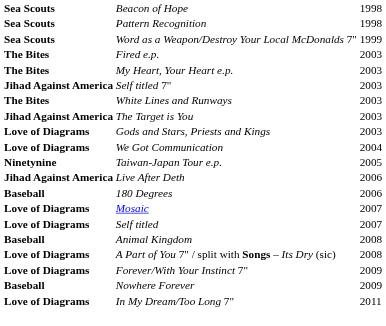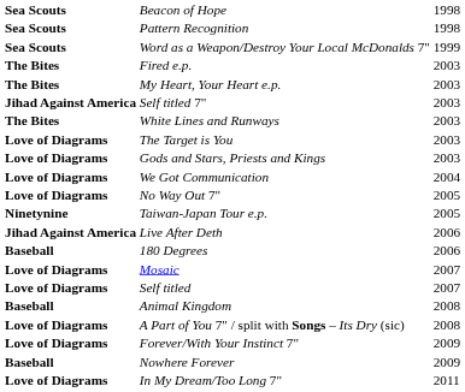 <table>
 <tr>
 <td><strong>Sea Scouts</strong></td>
 <td><em>Beacon of Hope</em></td>
 <td>1998</td>
 </tr>
 <tr>
 <td><strong>Sea Scouts</strong></td>
 <td><em>Pattern Recognition</em></td>
 <td>1998</td>
 </tr>
 <tr>
 <td><strong>Sea Scouts</strong></td>
 <td><em>Word as a Weapon/Destroy Your Local McDonalds</em> 7"</td>
 <td>1999</td>
 </tr>
 <tr>
 <td><strong>The Bites</strong></td>
 <td><em>Fired e.p.</em></td>
 <td>2003</td>
 </tr>
 <tr>
 <td><strong>The Bites</strong></td>
 <td><em>My Heart, Your Heart e.p.</em></td>
 <td>2003</td>
 </tr>
 <tr>
 <td><strong>Jihad Against America</strong></td>
 <td><em>Self titled</em> 7"</td>
 <td>2003</td>
 </tr>
 <tr>
 <td><strong>The Bites</strong></td>
 <td><em>White Lines and Runways</em></td>
 <td>2003</td>
 </tr>
 <tr>
-<td><strong>Jihad Against America</strong></td>
+<td><strong>Love of Diagrams</strong></td>
 <td><em>The Target is You</em></td>
 <td>2003</td>
 </tr>
 <tr>
 <td><strong>Love of Diagrams</strong></td>
 <td><em>Gods and Stars, Priests and Kings</em></td>
 <td>2003</td>
 </tr>
 <tr>
 <td><strong>Love of Diagrams</strong></td>
 <td><em>We Got Communication</em></td>
 <td>2004</td>
+</tr>
+<tr>
+<td><strong>Love of Diagrams</strong></td>
+<td><em>No Way Out</em> 7"</td>
+<td>2005</td>
 </tr>
 <tr>
 <td><strong>Ninetynine</strong></td>
 <td><em>Taiwan-Japan Tour e.p.</em></td>
 <td>2005</td>
 </tr>
 <tr>
 <td><strong>Jihad Against America</strong></td>
 <td><em>Live After Deth</em></td>
 <td>2006</td>
 </tr>
 <tr>
 <td><strong>Baseball</strong></td>
 <td><em>180 Degrees</em></td>
 <td>2006</td>
 </tr>
 <tr>
 <td><strong>Love of Diagrams</strong></td>
 <td><em><a href='#'>Mosaic</a></em></td>
 <td>2007</td>
 </tr>
 <tr>
 <td><strong>Love of Diagrams</strong></td>
 <td><em>Self titled</em></td>
 <td>2007</td>
 </tr>
 <tr>
 <td><strong>Baseball</strong></td>
 <td><em>Animal Kingdom</em></td>
 <td>2008</td>
 </tr>
 <tr>
 <td><strong>Love of Diagrams</strong></td>
 <td><em>A Part of You</em> 7" / split with <strong>Songs</strong> – <em>Its Dry</em> (sic)</td>
 <td>2008</td>
 </tr>
 <tr>
 <td><strong>Love of Diagrams</strong></td>
 <td><em>Forever/With Your Instinct</em> 7"</td>
 <td>2009</td>
 </tr>
 <tr>
 <td><strong>Baseball</strong></td>
 <td><em>Nowhere Forever</em></td>
 <td>2009</td>
 </tr>
 <tr>
 <td><strong>Love of Diagrams</strong></td>
 <td><em>In My Dream/Too Long</em> 7"</td>
 <td>2011</td>
 </tr>
 <tr>
 </tr>
 </table>
